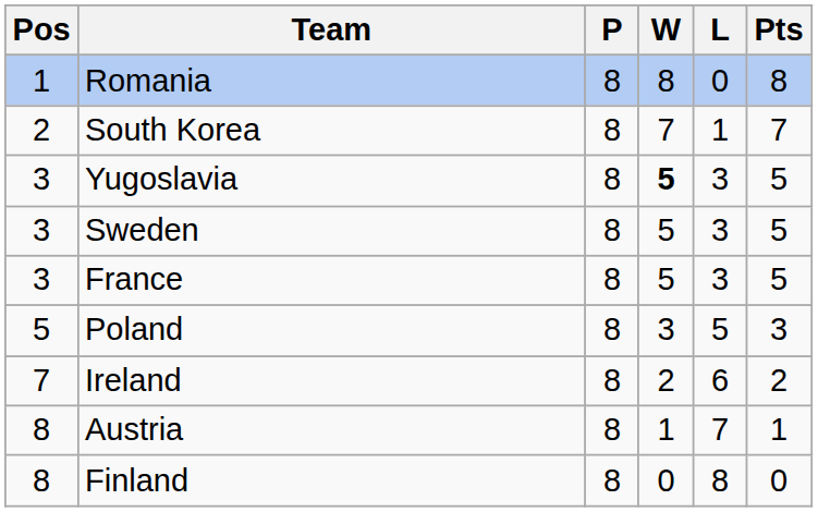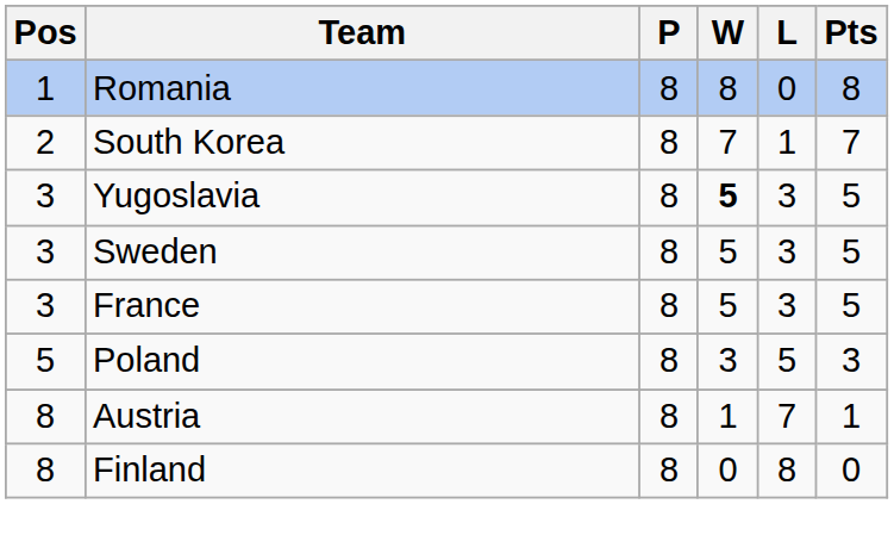 <table class="wikitable" style="font-size: 100%">
 <tr>
 <th width=15>Pos</th>
 <th width=250>Team</th>
 <th width=20>P</th>
 <th width=20>W</th>
 <th width=20>L</th>
 <th width=20>Pts</th>
 </tr>
 <tr align=center style="background: #b2ccf4;">
 <td>1</td>
 <td align="left"> Romania</td>
 <td>8</td>
 <td>8</td>
 <td>0</td>
 <td>8</td>
 </tr>
 <tr align=center>
 <td>2</td>
 <td align="left"> South Korea</td>
 <td>8</td>
 <td>7</td>
 <td>1</td>
 <td>7</td>
 </tr>
 <tr align=center>
 <td>3</td>
 <td align="left"> Yugoslavia</td>
 <td>8</td>
 <td><strong>5</strong></td>
 <td>3</td>
 <td>5</td>
 </tr>
 <tr align=center>
 <td>3</td>
 <td align="left"> Sweden</td>
 <td>8</td>
 <td>5</td>
 <td>3</td>
 <td>5</td>
 </tr>
 <tr align=center>
 <td>3</td>
 <td align="left"> France</td>
 <td>8</td>
 <td>5</td>
 <td>3</td>
 <td>5</td>
 </tr>
 <tr align=center>
 <td>5</td>
 <td align="left"> Poland</td>
 <td>8</td>
 <td>3</td>
 <td>5</td>
 <td>3</td>
 </tr>
 <tr align=center>
-<td>7</td>
-<td align="left"> Ireland</td>
-<td>8</td>
-<td>2</td>
-<td>6</td>
-<td>2</td>
-</tr>
-<tr align=center>
 <td>8</td>
 <td align="left"> Austria</td>
 <td>8</td>
 <td>1</td>
 <td>7</td>
 <td>1</td>
 </tr>
 <tr align=center>
 <td>8</td>
 <td align="left"> Finland</td>
 <td>8</td>
 <td>0</td>
 <td>8</td>
 <td>0</td>
 </tr>
 </table>
